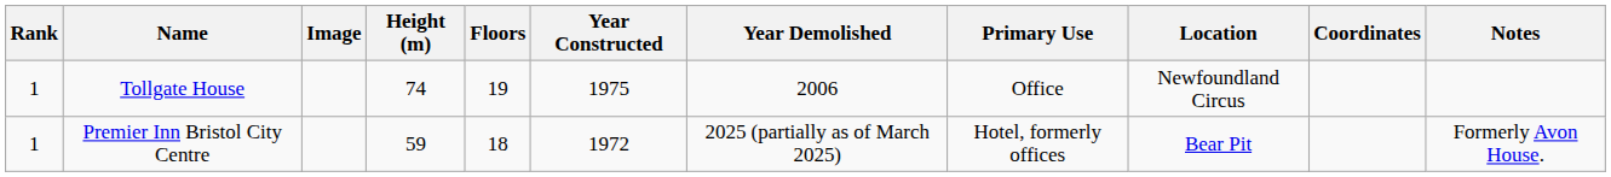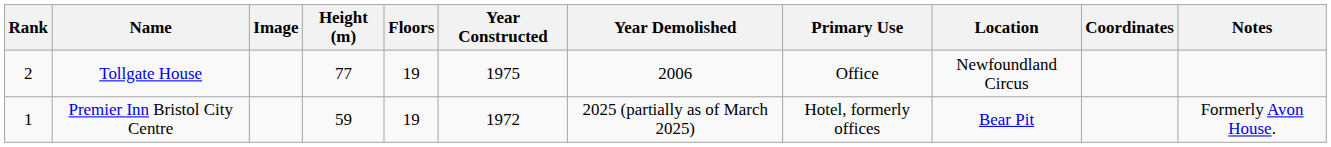 <table class="wikitable sortable" style="text-align:Center">
 <tr>
 <th>Rank</th>
 <th>Name</th>
 <th>Image</th>
 <th>Height (m)</th>
 <th>Floors</th>
 <th>Year Constructed</th>
 <th>Year Demolished</th>
 <th>Primary Use</th>
 <th>Location</th>
 <th>Coordinates</th>
 <th>Notes</th>
 </tr>
 <tr>
-<td>1</td>
+<td>2</td>
 <td><a href='#'>Tollgate House</a></td>
 <td></td>
-<td>74</td>
+<td>77</td>
 <td>19</td>
 <td>1975</td>
 <td>2006</td>
 <td>Office</td>
 <td>Newfoundland Circus</td>
 <td></td>
 <td></td>
 </tr>
 <tr>
 <td>1</td>
 <td><a href='#'>Premier Inn</a> Bristol City Centre</td>
 <td></td>
 <td>59</td>
-<td>18</td>
+<td>19</td>
 <td>1972</td>
 <td>2025 (partially as of March 2025)</td>
 <td>Hotel, formerly offices</td>
 <td><a href='#'>Bear Pit</a></td>
 <td></td>
 <td>Formerly <a href='#'>Avon House</a>.</td>
 </tr>
 </table>
